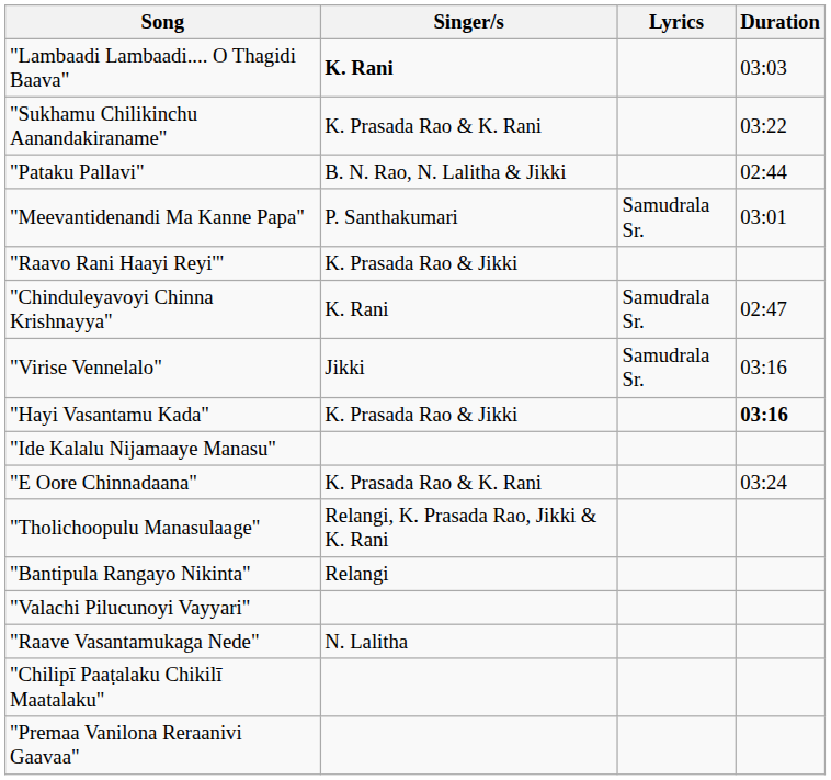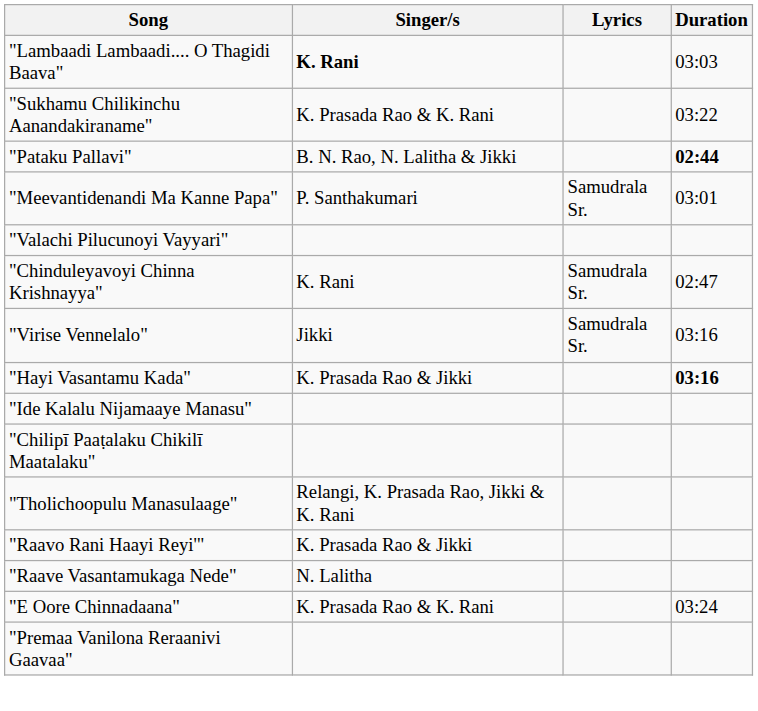 <table class="wikitable" style="font-size:95%;">
 <tr>
 <th>Song</th>
 <th>Singer/s</th>
 <th>Lyrics</th>
 <th>Duration</th>
 </tr>
 <tr>
 <td>"Lambaadi Lambaadi.... O Thagidi Baava"</td>
 <td><strong>K. Rani</strong></td>
 <td></td>
 <td>03:03</td>
 </tr>
 <tr>
 <td>"Sukhamu Chilikinchu Aanandakiraname"</td>
 <td>K. Prasada Rao & K. Rani</td>
 <td></td>
 <td>03:22</td>
 </tr>
 <tr>
 <td>"Pataku Pallavi"</td>
 <td>B. N. Rao, N. Lalitha & Jikki</td>
 <td></td>
-<td>02:44</td>
+<td><strong>02:44</strong></td>
 </tr>
 <tr>
 <td>"Meevantidenandi Ma Kanne Papa"</td>
 <td>P. Santhakumari</td>
 <td>Samudrala Sr.</td>
 <td>03:01</td>
 </tr>
 <tr>
-<td>"Raavo Rani Haayi Reyi'"</td>
-<td>K. Prasada Rao & Jikki</td>
+<td>"Valachi Pilucunoyi Vayyari"</td>
+<td></td>
 <td></td>
 <td></td>
 </tr>
 <tr>
 <td>"Chinduleyavoyi Chinna Krishnayya"</td>
 <td>K. Rani</td>
 <td>Samudrala Sr.</td>
 <td>02:47</td>
 </tr>
 <tr>
 <td>"Virise Vennelalo"</td>
 <td>Jikki</td>
 <td>Samudrala Sr.</td>
 <td>03:16</td>
 </tr>
 <tr>
 <td>"Hayi Vasantamu Kada"</td>
 <td>K. Prasada Rao & Jikki</td>
 <td></td>
 <td><strong>03:16</strong></td>
 </tr>
 <tr>
 <td>"Ide Kalalu Nijamaaye Manasu"</td>
 <td></td>
 <td></td>
 <td></td>
 </tr>
 <tr>
-<td>"E Oore Chinnadaana"</td>
-<td>K. Prasada Rao & K. Rani</td>
+<td>"Chilipī Paaṭalaku Chikilī Maatalaku"</td>
 <td></td>
-<td>03:24</td>
+<td></td>
+<td></td>
 </tr>
 <tr>
 <td>"Tholichoopulu Manasulaage"</td>
 <td>Relangi, K. Prasada Rao, Jikki & K. Rani</td>
 <td></td>
 <td></td>
 </tr>
 <tr>
-<td>"Bantipula Rangayo Nikinta"</td>
-<td>Relangi</td>
-<td></td>
-<td></td>
-</tr>
-<tr>
-<td>"Valachi Pilucunoyi Vayyari"</td>
-<td></td>
+<td>"Raavo Rani Haayi Reyi'"</td>
+<td>K. Prasada Rao & Jikki</td>
 <td></td>
 <td></td>
 </tr>
 <tr>
 <td>"Raave Vasantamukaga Nede"</td>
 <td>N. Lalitha</td>
 <td></td>
 <td></td>
 </tr>
 <tr>
-<td>"Chilipī Paaṭalaku Chikilī Maatalaku"</td>
+<td>"E Oore Chinnadaana"</td>
+<td>K. Prasada Rao & K. Rani</td>
 <td></td>
-<td></td>
-<td></td>
+<td>03:24</td>
 </tr>
 <tr>
 <td>"Premaa Vanilona Reraanivi Gaavaa"</td>
 <td></td>
 <td></td>
 <td></td>
 </tr>
 </table>
